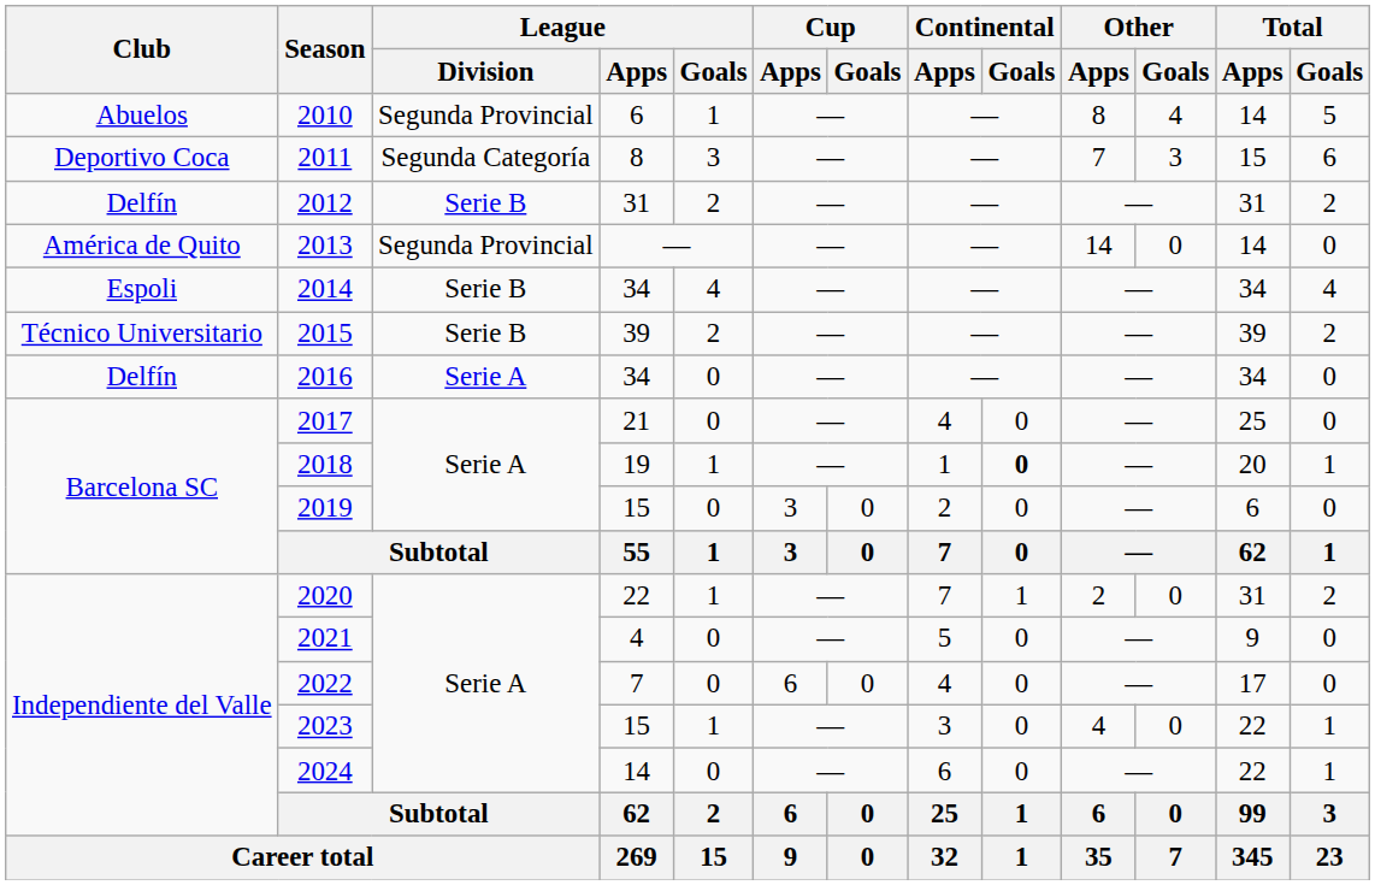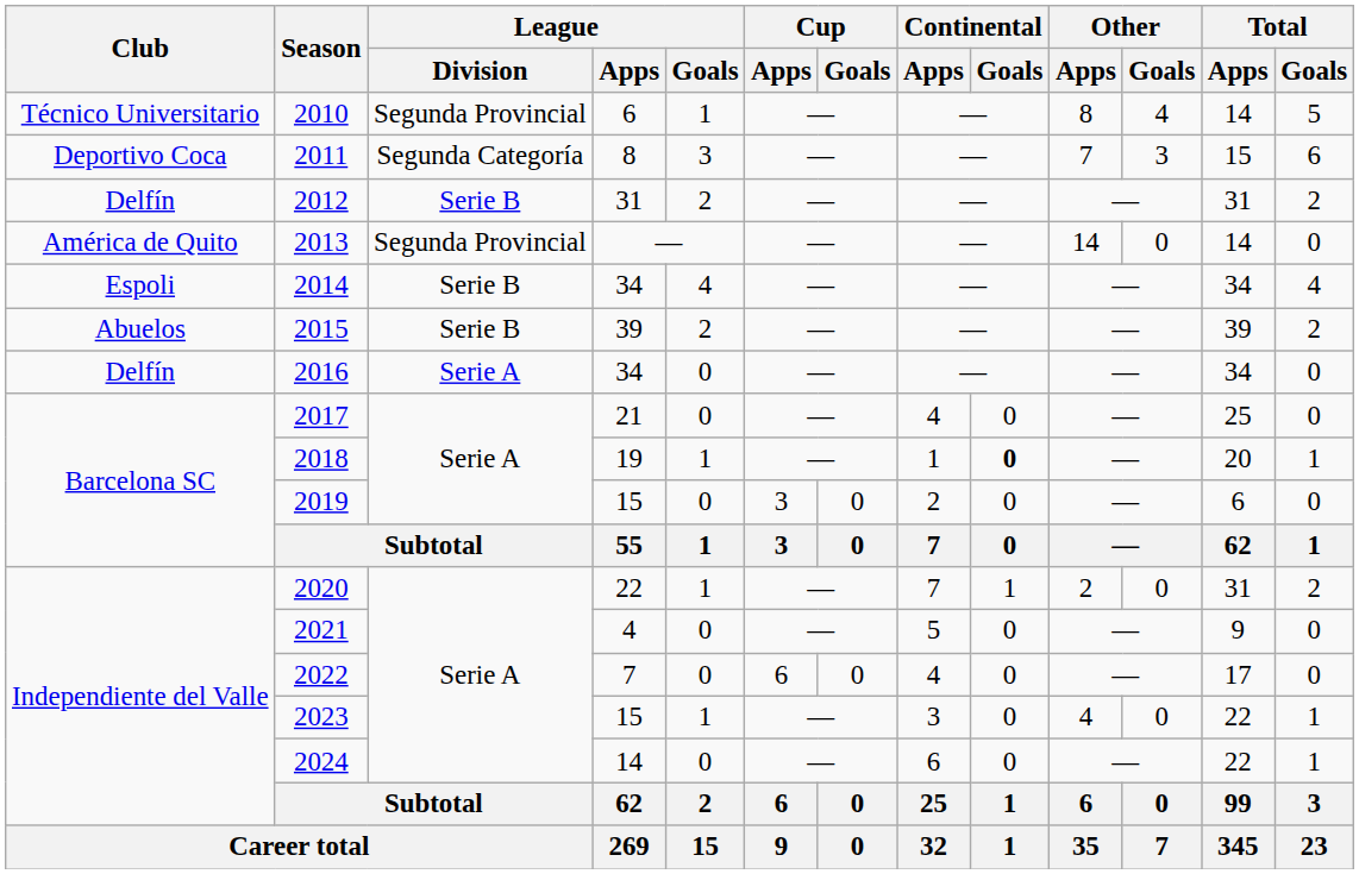 <table class="wikitable" style="text-align: center">
 <tr>
 <th rowspan=2>Club</th>
 <th rowspan=2>Season</th>
 <th colspan=3>League</th>
 <th colspan=2>Cup</th>
 <th colspan=2>Continental</th>
 <th colspan=2>Other</th>
 <th colspan=2>Total</th>
 </tr>
 <tr>
 <th>Division</th>
 <th>Apps</th>
 <th>Goals</th>
 <th>Apps</th>
 <th>Goals</th>
 <th>Apps</th>
 <th>Goals</th>
 <th>Apps</th>
 <th>Goals</th>
 <th>Apps</th>
 <th>Goals</th>
 </tr>
 <tr>
-<td><a href='#'>Abuelos</a></td>
+<td><a href='#'>Técnico Universitario</a></td>
 <td><a href='#'>2010</a></td>
 <td>Segunda Provincial</td>
 <td>6</td>
 <td>1</td>
 <td colspan="2">—</td>
 <td colspan="2">—</td>
 <td>8</td>
 <td>4</td>
 <td>14</td>
 <td>5</td>
 </tr>
 <tr>
 <td><a href='#'>Deportivo Coca</a></td>
 <td><a href='#'>2011</a></td>
 <td>Segunda Categoría</td>
 <td>8</td>
 <td>3</td>
 <td colspan="2">—</td>
 <td colspan="2">—</td>
 <td>7</td>
 <td>3</td>
 <td>15</td>
 <td>6</td>
 </tr>
 <tr>
 <td><a href='#'>Delfín</a></td>
 <td><a href='#'>2012</a></td>
 <td><a href='#'>Serie B</a></td>
 <td>31</td>
 <td>2</td>
 <td colspan="2">—</td>
 <td colspan="2">—</td>
 <td colspan="2">—</td>
 <td>31</td>
 <td>2</td>
 </tr>
 <tr>
 <td><a href='#'>América de Quito</a></td>
 <td><a href='#'>2013</a></td>
 <td>Segunda Provincial</td>
 <td colspan="2">—</td>
 <td colspan="2">—</td>
 <td colspan="2">—</td>
 <td>14</td>
 <td>0</td>
 <td>14</td>
 <td>0</td>
 </tr>
 <tr>
 <td><a href='#'>Espoli</a></td>
 <td><a href='#'>2014</a></td>
 <td>Serie B</td>
 <td>34</td>
 <td>4</td>
 <td colspan="2">—</td>
 <td colspan="2">—</td>
 <td colspan="2">—</td>
 <td>34</td>
 <td>4</td>
 </tr>
 <tr>
-<td><a href='#'>Técnico Universitario</a></td>
+<td><a href='#'>Abuelos</a></td>
 <td><a href='#'>2015</a></td>
 <td>Serie B</td>
 <td>39</td>
 <td>2</td>
 <td colspan="2">—</td>
 <td colspan="2">—</td>
 <td colspan="2">—</td>
 <td>39</td>
 <td>2</td>
 </tr>
 <tr>
 <td><a href='#'>Delfín</a></td>
 <td><a href='#'>2016</a></td>
 <td><a href='#'>Serie A</a></td>
 <td>34</td>
 <td>0</td>
 <td colspan="2">—</td>
 <td colspan="2">—</td>
 <td colspan="2">—</td>
 <td>34</td>
 <td>0</td>
 </tr>
 <tr>
 <td rowspan="4"><a href='#'>Barcelona SC</a></td>
 <td><a href='#'>2017</a></td>
 <td rowspan="3">Serie A</td>
 <td>21</td>
 <td>0</td>
 <td colspan="2">—</td>
 <td>4</td>
 <td>0</td>
 <td colspan="2">—</td>
 <td>25</td>
 <td>0</td>
 </tr>
 <tr>
 <td><a href='#'>2018</a></td>
 <td>19</td>
 <td>1</td>
 <td colspan="2">—</td>
 <td>1</td>
 <td><strong>0</strong></td>
 <td colspan="2">—</td>
 <td>20</td>
 <td>1</td>
 </tr>
 <tr>
 <td><a href='#'>2019</a></td>
 <td>15</td>
 <td>0</td>
 <td>3</td>
 <td>0</td>
 <td>2</td>
 <td>0</td>
 <td colspan="2">—</td>
 <td>6</td>
 <td>0</td>
 </tr>
 <tr>
 <th colspan=2>Subtotal</th>
 <th>55</th>
 <th>1</th>
 <th>3</th>
 <th>0</th>
 <th>7</th>
 <th>0</th>
 <th colspan="2">—</th>
 <th>62</th>
 <th>1</th>
 </tr>
 <tr>
 <td rowspan="6"><a href='#'>Independiente del Valle</a></td>
 <td><a href='#'>2020</a></td>
 <td rowspan="5">Serie A</td>
 <td>22</td>
 <td>1</td>
 <td colspan="2">—</td>
 <td>7</td>
 <td>1</td>
 <td>2</td>
 <td>0</td>
 <td>31</td>
 <td>2</td>
 </tr>
 <tr>
 <td><a href='#'>2021</a></td>
 <td>4</td>
 <td>0</td>
 <td colspan="2">—</td>
 <td>5</td>
 <td>0</td>
 <td colspan="2">—</td>
 <td>9</td>
 <td>0</td>
 </tr>
 <tr>
 <td><a href='#'>2022</a></td>
 <td>7</td>
 <td>0</td>
 <td>6</td>
 <td>0</td>
 <td>4</td>
 <td>0</td>
 <td colspan="2">—</td>
 <td>17</td>
 <td>0</td>
 </tr>
 <tr>
 <td><a href='#'>2023</a></td>
 <td>15</td>
 <td>1</td>
 <td colspan="2">—</td>
 <td>3</td>
 <td>0</td>
 <td>4</td>
 <td>0</td>
 <td>22</td>
 <td>1</td>
 </tr>
 <tr>
 <td><a href='#'>2024</a></td>
 <td>14</td>
 <td>0</td>
 <td colspan="2">—</td>
 <td>6</td>
 <td>0</td>
 <td colspan="2">—</td>
 <td>22</td>
 <td>1</td>
 </tr>
 <tr>
 <th colspan=2>Subtotal</th>
 <th>62</th>
 <th>2</th>
 <th>6</th>
 <th>0</th>
 <th>25</th>
 <th>1</th>
 <th>6</th>
 <th>0</th>
 <th>99</th>
 <th>3</th>
 </tr>
 <tr>
 <th colspan=3><strong>Career total</strong></th>
 <th>269</th>
 <th>15</th>
 <th>9</th>
 <th>0</th>
 <th>32</th>
 <th>1</th>
 <th>35</th>
 <th>7</th>
 <th>345</th>
 <th>23</th>
 </tr>
 </table>
